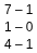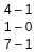 <table style="text-align:center">
 <tr>
 <th width=200></th>
 <th width=100></th>
 <th width=200></th>
 </tr>
 <tr>
 <td align=right><strong></strong></td>
-<td>7 – 1</td>
+<td>4 – 1</td>
 <td align=left></td>
 </tr>
 <tr>
 <td align=right><strong></strong></td>
 <td>1 – 0</td>
 <td align=left></td>
 </tr>
 <tr>
 <td align=right><strong></strong></td>
-<td>4 – 1</td>
+<td>7 – 1</td>
 <td align=left></td>
 </tr>
 </table>
